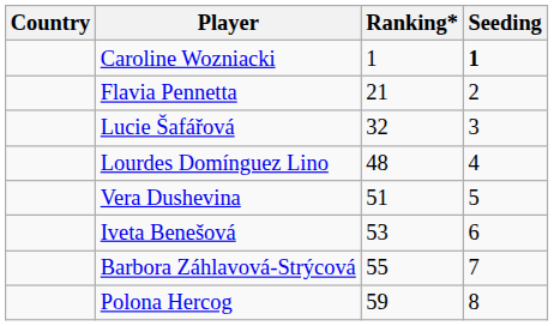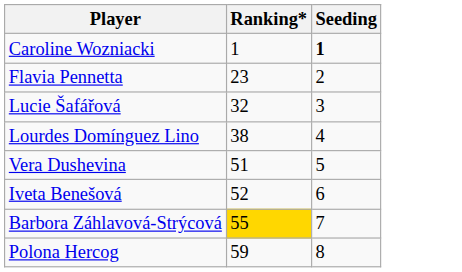 <table class="wikitable" border="1">
 <tr>
-<th>Country</th>
 <th>Player</th>
 <th>Ranking*</th>
 <th>Seeding</th>
 </tr>
 <tr>
-<td></td>
 <td><a href='#'>Caroline Wozniacki</a></td>
 <td>1</td>
 <td><strong>1</strong></td>
 </tr>
 <tr>
-<td></td>
 <td><a href='#'>Flavia Pennetta</a></td>
-<td>21</td>
+<td>23</td>
 <td>2</td>
 </tr>
 <tr>
-<td></td>
 <td><a href='#'>Lucie Šafářová</a></td>
 <td>32</td>
 <td>3</td>
 </tr>
 <tr>
-<td></td>
 <td><a href='#'>Lourdes Domínguez Lino</a></td>
-<td>48</td>
+<td>38</td>
 <td>4</td>
 </tr>
 <tr>
-<td></td>
 <td><a href='#'>Vera Dushevina</a></td>
 <td>51</td>
 <td>5</td>
 </tr>
 <tr>
-<td></td>
 <td><a href='#'>Iveta Benešová</a></td>
-<td>53</td>
+<td>52</td>
 <td>6</td>
 </tr>
 <tr>
-<td></td>
 <td><a href='#'>Barbora Záhlavová-Strýcová</a></td>
-<td>55</td>
+<td style="background: gold;">55</td>
 <td>7</td>
 </tr>
 <tr>
-<td></td>
 <td><a href='#'>Polona Hercog</a></td>
 <td>59</td>
 <td>8</td>
 </tr>
 </table>
